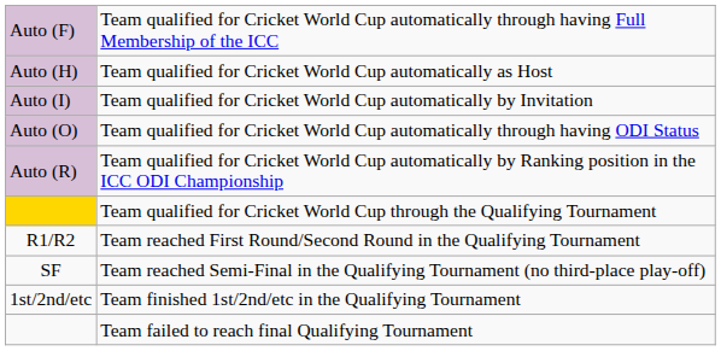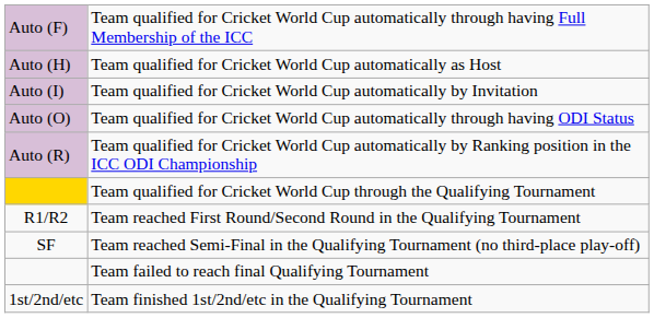 <table class="wikitable">
 <tr>
 <td bgcolor=D8BFD8>Auto (F)</td>
 <td>Team qualified for Cricket World Cup automatically through having <a href='#'>Full Membership of the ICC</a></td>
 </tr>
 <tr>
 <td bgcolor=D8BFD8>Auto (H)</td>
 <td>Team qualified for Cricket World Cup automatically as Host</td>
 </tr>
 <tr>
 <td bgcolor=D8BFD8>Auto (I)</td>
 <td>Team qualified for Cricket World Cup automatically by Invitation</td>
 </tr>
 <tr>
 <td bgcolor=D8BFD8>Auto (O)</td>
 <td>Team qualified for Cricket World Cup automatically through having <a href='#'>ODI Status</a></td>
 </tr>
 <tr>
 <td bgcolor=D8BFD8>Auto (R)</td>
 <td>Team qualified for Cricket World Cup automatically by Ranking position in the <a href='#'>ICC ODI Championship</a></td>
 </tr>
 <tr>
 <td style="background: gold;"></td>
 <td>Team qualified for Cricket World Cup through the Qualifying Tournament</td>
 </tr>
 <tr>
 <td style="text-align:center;">R1/R2</td>
 <td>Team reached First Round/Second Round in the Qualifying Tournament</td>
 </tr>
 <tr>
 <td style="text-align:center;">SF</td>
 <td>Team reached Semi-Final in the Qualifying Tournament (no third-place play-off)</td>
 </tr>
 <tr>
+<td></td>
+<td>Team failed to reach final Qualifying Tournament</td>
+</tr>
+<tr>
 <td style="text-align:center;">1st/2nd/etc</td>
 <td>Team finished 1st/2nd/etc in the Qualifying Tournament</td>
 </tr>
-<tr>
-<td></td>
-<td>Team failed to reach final Qualifying Tournament</td>
-</tr>
 </table>
